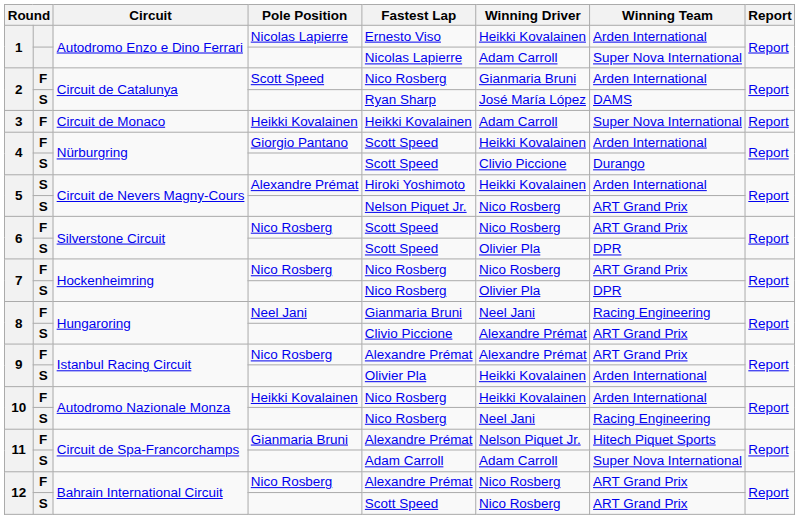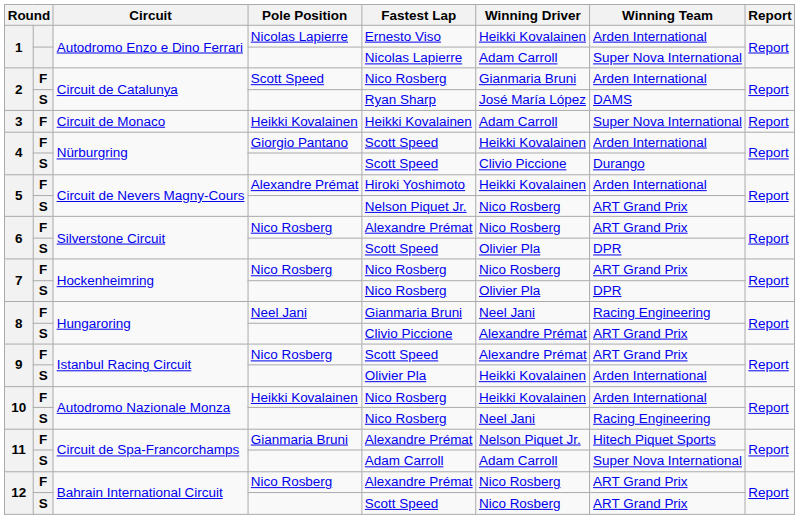 <table class="wikitable" style="font-size: 85%;">
 <tr>
 <th colspan=2>Round</th>
 <th>Circuit</th>
 <th>Pole Position</th>
 <th>Fastest Lap</th>
 <th>Winning Driver</th>
 <th>Winning Team</th>
 <th>Report</th>
 </tr>
 <tr>
 <th rowspan=2>1</th>
 <th></th>
 <td rowspan=2> <a href='#'>Autodromo Enzo e Dino Ferrari</a></td>
 <td> <a href='#'>Nicolas Lapierre</a></td>
 <td> <a href='#'>Ernesto Viso</a></td>
 <td> <a href='#'>Heikki Kovalainen</a></td>
 <td> <a href='#'>Arden International</a></td>
 <td rowspan=2><a href='#'>Report</a></td>
 </tr>
 <tr>
 <th></th>
 <td></td>
 <td> <a href='#'>Nicolas Lapierre</a></td>
 <td> <a href='#'>Adam Carroll</a></td>
 <td> <a href='#'>Super Nova International</a></td>
 </tr>
 <tr>
 <th rowspan=2>2</th>
 <th>F</th>
 <td rowspan=2> <a href='#'>Circuit de Catalunya</a></td>
 <td> <a href='#'>Scott Speed</a></td>
 <td> <a href='#'>Nico Rosberg</a></td>
 <td> <a href='#'>Gianmaria Bruni</a></td>
 <td> <a href='#'>Arden International</a></td>
 <td rowspan=2><a href='#'>Report</a></td>
 </tr>
 <tr>
 <th>S</th>
 <td></td>
 <td> <a href='#'>Ryan Sharp</a></td>
 <td> <a href='#'>José María López</a></td>
 <td> <a href='#'>DAMS</a></td>
 </tr>
 <tr>
 <th>3</th>
 <th>F</th>
 <td> <a href='#'>Circuit de Monaco</a></td>
 <td nowrap> <a href='#'>Heikki Kovalainen</a></td>
 <td nowrap> <a href='#'>Heikki Kovalainen</a></td>
 <td> <a href='#'>Adam Carroll</a></td>
 <td nowrap> <a href='#'>Super Nova International</a></td>
 <td><a href='#'>Report</a></td>
 </tr>
 <tr>
 <th rowspan=2>4</th>
 <th>F</th>
 <td rowspan=2> <a href='#'>Nürburgring</a></td>
 <td> <a href='#'>Giorgio Pantano</a></td>
 <td> <a href='#'>Scott Speed</a></td>
 <td nowrap> <a href='#'>Heikki Kovalainen</a></td>
 <td nowrap> <a href='#'>Arden International</a></td>
 <td rowspan=2><a href='#'>Report</a></td>
 </tr>
 <tr>
 <th>S</th>
 <td></td>
 <td> <a href='#'>Scott Speed</a></td>
 <td> <a href='#'>Clivio Piccione</a></td>
 <td> <a href='#'>Durango</a></td>
 </tr>
 <tr>
 <th rowspan=2>5</th>
-<th>S</th>
+<th>F</th>
 <td rowspan=2 nowrap> <a href='#'>Circuit de Nevers Magny-Cours</a></td>
 <td> <a href='#'>Alexandre Prémat</a></td>
 <td> <a href='#'>Hiroki Yoshimoto</a></td>
 <td> <a href='#'>Heikki Kovalainen</a></td>
 <td> <a href='#'>Arden International</a></td>
 <td rowspan=2><a href='#'>Report</a></td>
 </tr>
 <tr>
 <th>S</th>
 <td></td>
 <td> <a href='#'>Nelson Piquet Jr.</a></td>
 <td> <a href='#'>Nico Rosberg</a></td>
 <td> <a href='#'>ART Grand Prix</a></td>
 </tr>
 <tr>
 <th rowspan=2>6</th>
 <th>F</th>
 <td rowspan=2> <a href='#'>Silverstone Circuit</a></td>
 <td> <a href='#'>Nico Rosberg</a></td>
-<td> <a href='#'>Scott Speed</a></td>
+<td> <a href='#'>Alexandre Prémat</a></td>
 <td> <a href='#'>Nico Rosberg</a></td>
 <td> <a href='#'>ART Grand Prix</a></td>
 <td rowspan=2><a href='#'>Report</a></td>
 </tr>
 <tr>
 <th>S</th>
 <td></td>
 <td> <a href='#'>Scott Speed</a></td>
 <td> <a href='#'>Olivier Pla</a></td>
 <td> <a href='#'>DPR</a></td>
 </tr>
 <tr>
 <th rowspan=2>7</th>
 <th>F</th>
 <td rowspan=2> <a href='#'>Hockenheimring</a></td>
 <td> <a href='#'>Nico Rosberg</a></td>
 <td> <a href='#'>Nico Rosberg</a></td>
 <td> <a href='#'>Nico Rosberg</a></td>
 <td> <a href='#'>ART Grand Prix</a></td>
 <td rowspan=2><a href='#'>Report</a></td>
 </tr>
 <tr>
 <th>S</th>
 <td></td>
 <td> <a href='#'>Nico Rosberg</a></td>
 <td> <a href='#'>Olivier Pla</a></td>
 <td> <a href='#'>DPR</a></td>
 </tr>
 <tr>
 <th rowspan=2>8</th>
 <th>F</th>
 <td rowspan=2> <a href='#'>Hungaroring</a></td>
 <td> <a href='#'>Neel Jani</a></td>
 <td> <a href='#'>Gianmaria Bruni</a></td>
 <td> <a href='#'>Neel Jani</a></td>
 <td> <a href='#'>Racing Engineering</a></td>
 <td rowspan=2><a href='#'>Report</a></td>
 </tr>
 <tr>
 <th>S</th>
 <td></td>
 <td> <a href='#'>Clivio Piccione</a></td>
 <td> <a href='#'>Alexandre Prémat</a></td>
 <td> <a href='#'>ART Grand Prix</a></td>
 </tr>
 <tr>
 <th rowspan=2>9</th>
 <th>F</th>
 <td rowspan=2> <a href='#'>Istanbul Racing Circuit</a></td>
 <td> <a href='#'>Nico Rosberg</a></td>
-<td> <a href='#'>Alexandre Prémat</a></td>
+<td> <a href='#'>Scott Speed</a></td>
 <td> <a href='#'>Alexandre Prémat</a></td>
 <td> <a href='#'>ART Grand Prix</a></td>
 <td rowspan=2><a href='#'>Report</a></td>
 </tr>
 <tr>
 <th>S</th>
 <td></td>
 <td> <a href='#'>Olivier Pla</a></td>
 <td> <a href='#'>Heikki Kovalainen</a></td>
 <td> <a href='#'>Arden International</a></td>
 </tr>
 <tr>
 <th rowspan=2>10</th>
 <th>F</th>
 <td rowspan=2> <a href='#'>Autodromo Nazionale Monza</a></td>
 <td> <a href='#'>Heikki Kovalainen</a></td>
 <td> <a href='#'>Nico Rosberg</a></td>
 <td> <a href='#'>Heikki Kovalainen</a></td>
 <td> <a href='#'>Arden International</a></td>
 <td rowspan=2><a href='#'>Report</a></td>
 </tr>
 <tr>
 <th>S</th>
 <td></td>
 <td> <a href='#'>Nico Rosberg</a></td>
 <td> <a href='#'>Neel Jani</a></td>
 <td> <a href='#'>Racing Engineering</a></td>
 </tr>
 <tr>
 <th rowspan=2>11</th>
 <th>F</th>
 <td rowspan=2> <a href='#'>Circuit de Spa-Francorchamps</a></td>
 <td> <a href='#'>Gianmaria Bruni</a></td>
 <td> <a href='#'>Alexandre Prémat</a></td>
 <td> <a href='#'>Nelson Piquet Jr.</a></td>
 <td> <a href='#'>Hitech Piquet Sports</a></td>
 <td rowspan=2><a href='#'>Report</a></td>
 </tr>
 <tr>
 <th>S</th>
 <td></td>
 <td> <a href='#'>Adam Carroll</a></td>
 <td> <a href='#'>Adam Carroll</a></td>
 <td> <a href='#'>Super Nova International</a></td>
 </tr>
 <tr>
 <th rowspan=2>12</th>
 <th>F</th>
 <td rowspan=2> <a href='#'>Bahrain International Circuit</a></td>
 <td> <a href='#'>Nico Rosberg</a></td>
 <td> <a href='#'>Alexandre Prémat</a></td>
 <td> <a href='#'>Nico Rosberg</a></td>
 <td> <a href='#'>ART Grand Prix</a></td>
 <td rowspan=2><a href='#'>Report</a></td>
 </tr>
 <tr>
 <th>S</th>
 <td></td>
 <td> <a href='#'>Scott Speed</a></td>
 <td> <a href='#'>Nico Rosberg</a></td>
 <td> <a href='#'>ART Grand Prix</a></td>
 </tr>
 </table>
